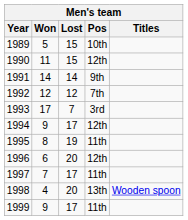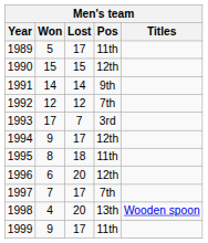 <table class="wikitable sortable" style="text-align:center">
 <tr>
 <th colspan="5">Men's team</th>
 </tr>
 <tr>
 <th>Year</th>
 <th>Won</th>
 <th>Lost</th>
 <th>Pos</th>
 <th>Titles</th>
 </tr>
 <tr>
 <td>1989</td>
 <td>5</td>
-<td>15</td>
-<td>10th</td>
+<td>17</td>
+<td>11th</td>
 <td></td>
 </tr>
 <tr>
 <td>1990</td>
-<td>11</td>
+<td>15</td>
 <td>15</td>
 <td>12th</td>
 <td></td>
 </tr>
 <tr>
 <td>1991</td>
 <td>14</td>
 <td>14</td>
 <td>9th</td>
 <td></td>
 </tr>
 <tr>
 <td>1992</td>
 <td>12</td>
 <td>12</td>
 <td>7th</td>
 <td></td>
 </tr>
 <tr>
 <td>1993</td>
 <td>17</td>
 <td>7</td>
 <td>3rd</td>
 <td></td>
 </tr>
 <tr>
 <td>1994</td>
 <td>9</td>
 <td>17</td>
 <td>12th</td>
 <td></td>
 </tr>
 <tr>
 <td>1995</td>
 <td>8</td>
-<td>19</td>
+<td>18</td>
 <td>11th</td>
 <td></td>
 </tr>
 <tr>
 <td>1996</td>
 <td>6</td>
 <td>20</td>
 <td>12th</td>
 <td></td>
 </tr>
 <tr>
 <td>1997</td>
 <td>7</td>
 <td>17</td>
-<td>11th</td>
+<td>7th</td>
 <td></td>
 </tr>
 <tr>
 <td>1998</td>
 <td>4</td>
 <td>20</td>
 <td>13th</td>
 <td><a href='#'>Wooden spoon</a></td>
 </tr>
 <tr>
 <td>1999</td>
 <td>9</td>
 <td>17</td>
 <td>11th</td>
 <td></td>
 </tr>
 </table>
